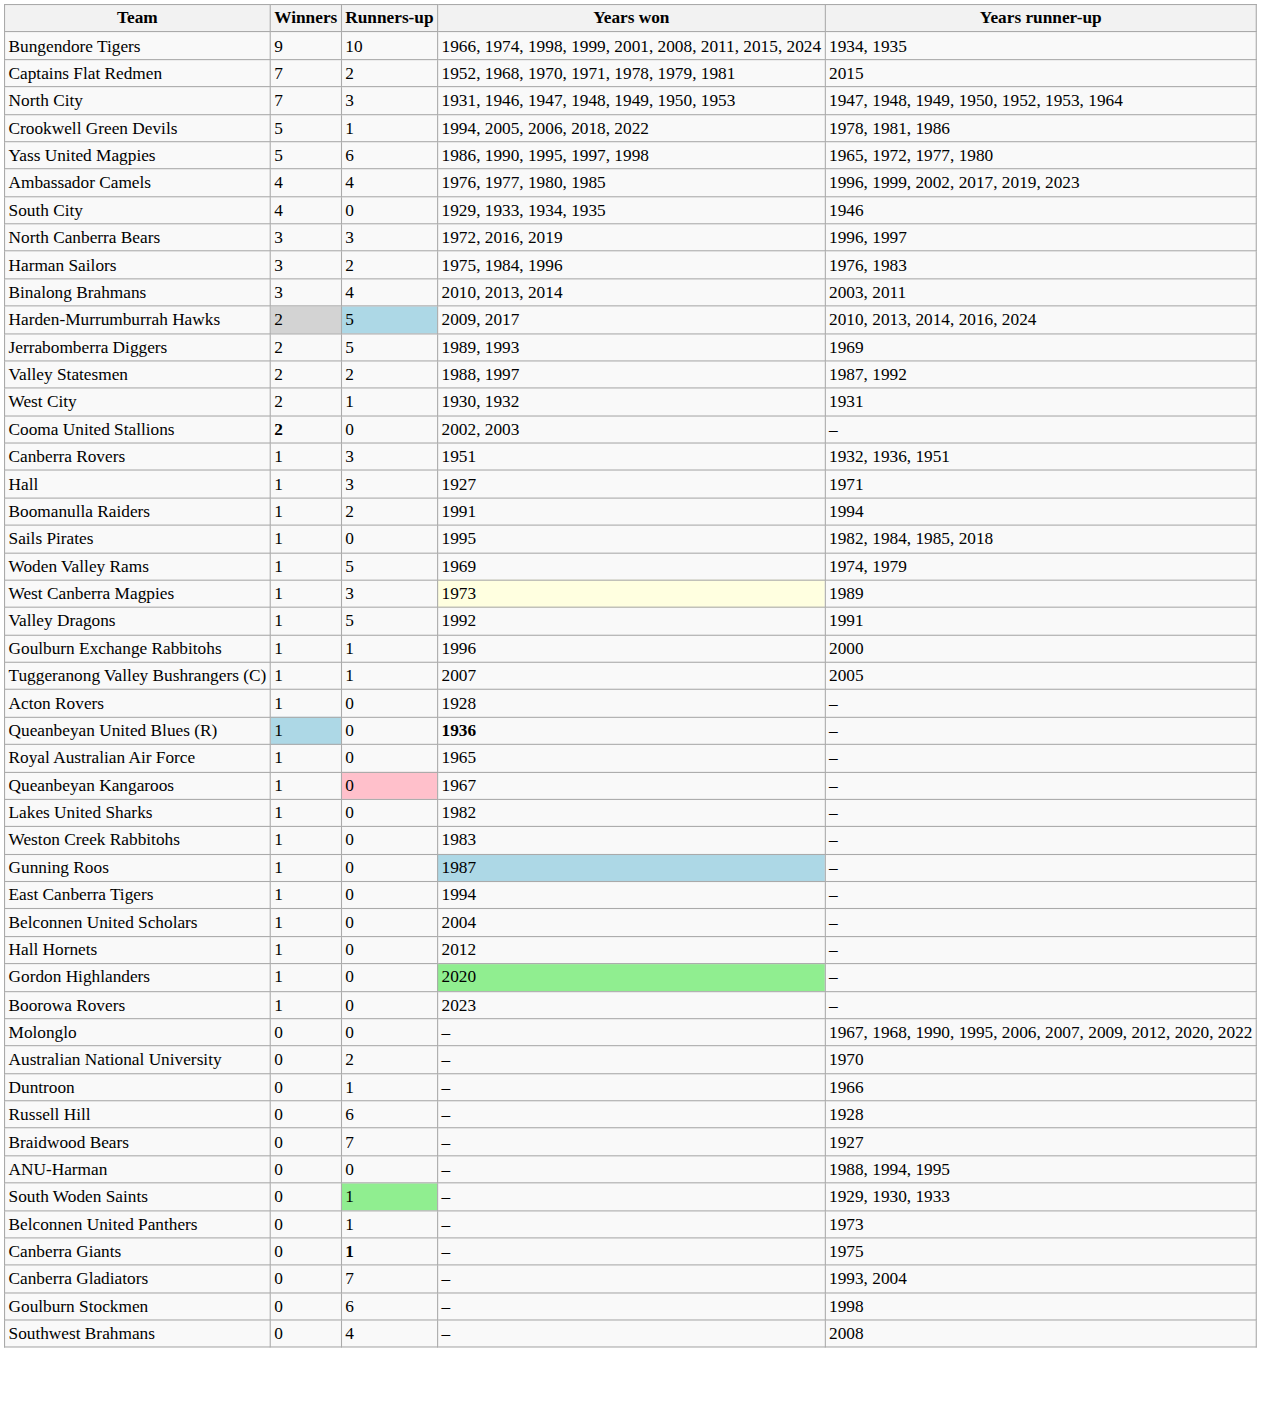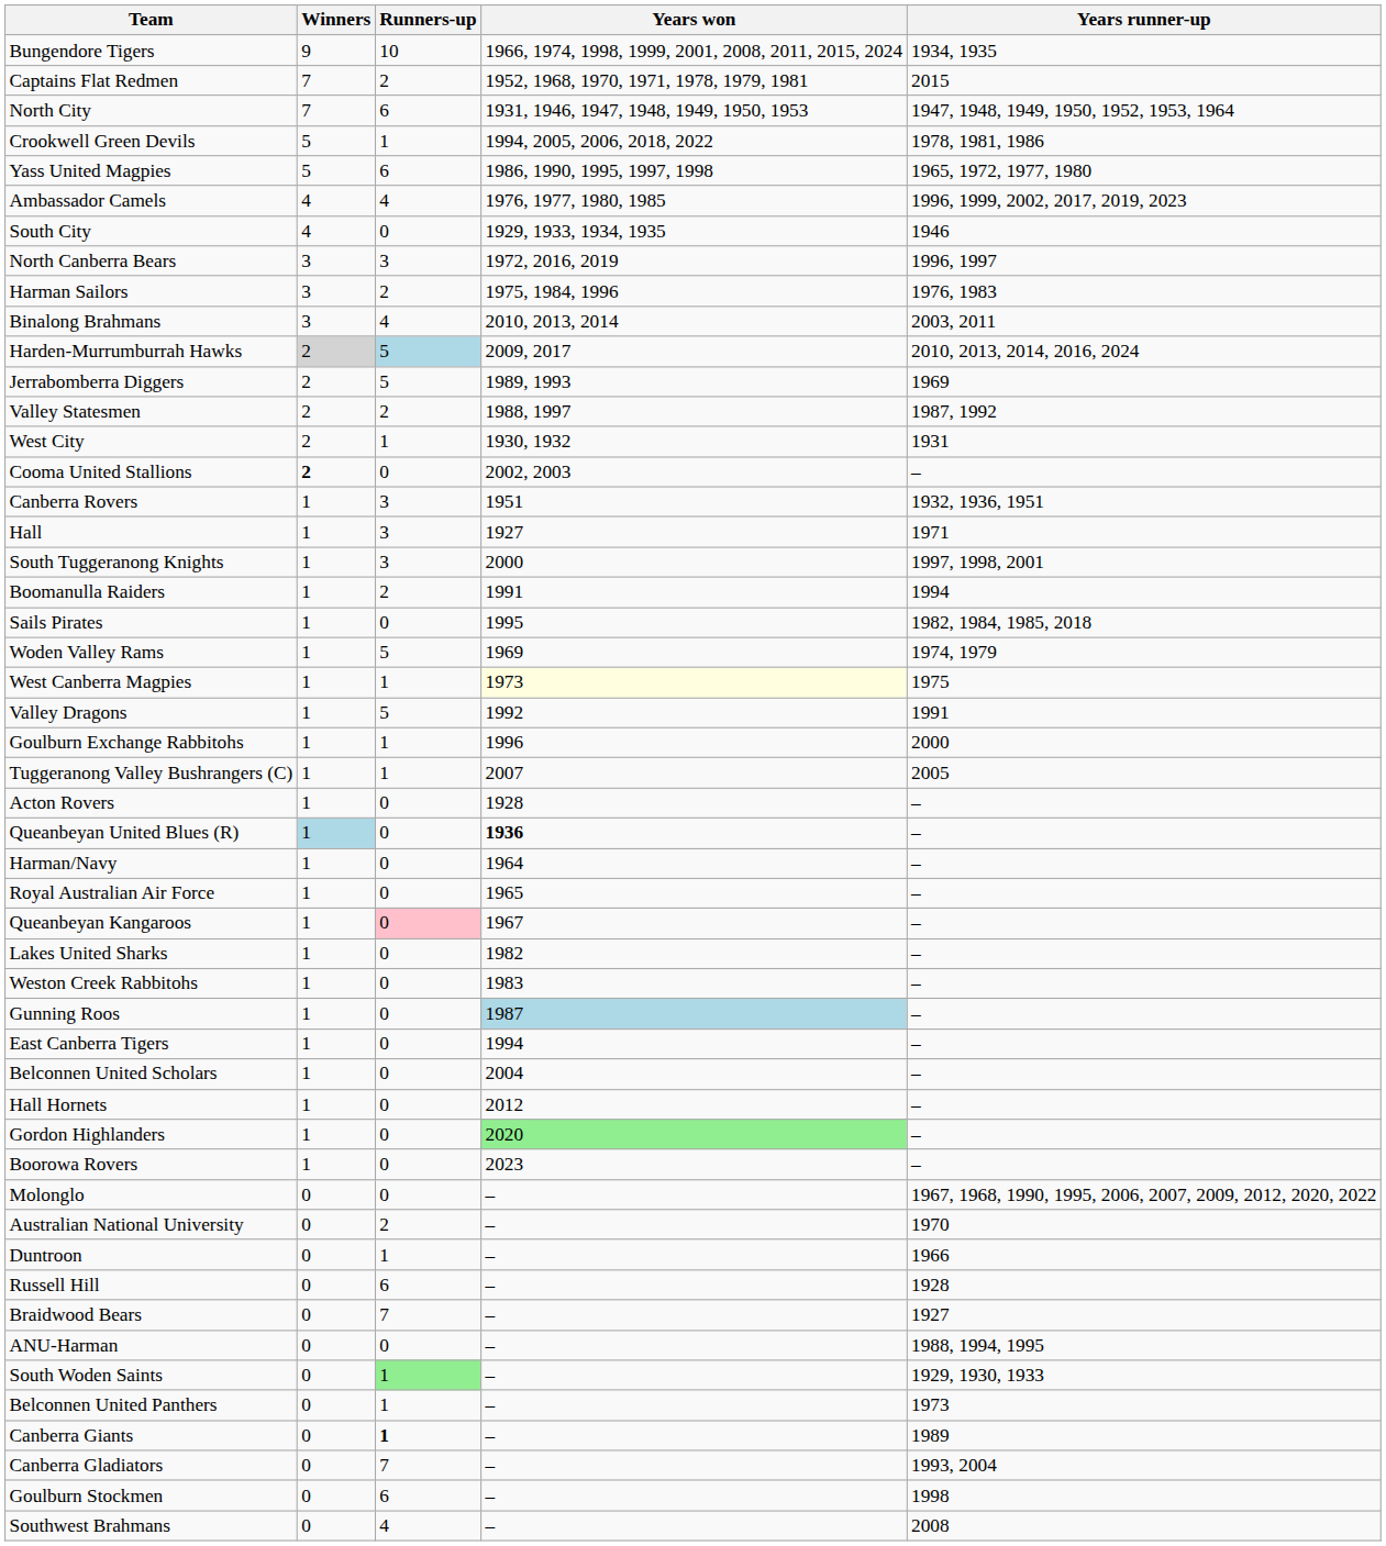 <table class="wikitable sortable">
 <tr>
 <th>Team</th>
 <th>Winners</th>
 <th>Runners-up</th>
 <th>Years won</th>
 <th>Years runner-up</th>
 </tr>
 <tr>
 <td> Bungendore Tigers</td>
 <td>9</td>
 <td>10</td>
 <td>1966, 1974, 1998, 1999, 2001, 2008, 2011, 2015, 2024</td>
 <td>1934, 1935</td>
 </tr>
 <tr>
 <td> Captains Flat Redmen</td>
 <td>7</td>
 <td>2</td>
 <td>1952, 1968, 1970, 1971, 1978, 1979, 1981</td>
 <td>2015</td>
 </tr>
 <tr>
 <td> North City</td>
 <td>7</td>
-<td>3</td>
+<td>6</td>
 <td>1931, 1946, 1947, 1948, 1949, 1950, 1953</td>
 <td>1947, 1948, 1949, 1950, 1952, 1953, 1964</td>
 </tr>
 <tr>
 <td> Crookwell Green Devils</td>
 <td>5</td>
 <td>1</td>
 <td>1994, 2005, 2006, 2018, 2022</td>
 <td>1978, 1981, 1986</td>
 </tr>
 <tr>
 <td> Yass United Magpies</td>
 <td>5</td>
 <td>6</td>
 <td>1986, 1990, 1995, 1997, 1998</td>
 <td>1965, 1972, 1977, 1980</td>
 </tr>
 <tr>
 <td> Ambassador Camels</td>
 <td>4</td>
 <td>4</td>
 <td>1976, 1977, 1980, 1985</td>
 <td>1996, 1999, 2002, 2017, 2019, 2023</td>
 </tr>
 <tr>
 <td> South City</td>
 <td>4</td>
 <td>0</td>
 <td>1929, 1933, 1934, 1935</td>
 <td>1946</td>
 </tr>
 <tr>
 <td><em></em> North Canberra Bears</td>
 <td>3</td>
 <td>3</td>
 <td>1972, 2016, 2019</td>
 <td>1996, 1997</td>
 </tr>
 <tr>
 <td> Harman Sailors</td>
 <td>3</td>
 <td>2</td>
 <td>1975, 1984, 1996</td>
 <td>1976, 1983</td>
 </tr>
 <tr>
 <td> Binalong Brahmans</td>
 <td>3</td>
 <td>4</td>
 <td>2010, 2013, 2014</td>
 <td>2003, 2011</td>
 </tr>
 <tr>
 <td> Harden-Murrumburrah Hawks</td>
 <td style="background: lightgrey;">2</td>
 <td style="background: lightblue;">5</td>
 <td>2009, 2017</td>
 <td>2010, 2013, 2014, 2016, 2024</td>
 </tr>
 <tr>
 <td> Jerrabomberra Diggers</td>
 <td>2</td>
 <td>5</td>
 <td>1989, 1993</td>
 <td>1969</td>
 </tr>
 <tr>
 <td> Valley Statesmen</td>
 <td>2</td>
 <td>2</td>
 <td>1988, 1997</td>
 <td>1987, 1992</td>
 </tr>
 <tr>
 <td> West City</td>
 <td>2</td>
 <td>1</td>
 <td>1930, 1932</td>
 <td>1931</td>
 </tr>
 <tr>
 <td> Cooma United Stallions</td>
 <td><strong>2</strong></td>
 <td>0</td>
 <td>2002, 2003</td>
 <td>–</td>
 </tr>
 <tr>
 <td> Canberra Rovers</td>
 <td>1</td>
 <td>3</td>
 <td>1951</td>
 <td>1932, 1936, 1951</td>
 </tr>
 <tr>
 <td> Hall</td>
 <td>1</td>
 <td>3</td>
 <td>1927</td>
 <td>1971</td>
 </tr>
 <tr>
+<td> South Tuggeranong Knights</td>
+<td>1</td>
+<td>3</td>
+<td>2000</td>
+<td>1997, 1998, 2001</td>
+</tr>
+<tr>
 <td> Boomanulla Raiders</td>
 <td>1</td>
 <td>2</td>
 <td>1991</td>
 <td>1994</td>
 </tr>
 <tr>
 <td> Sails Pirates</td>
 <td>1</td>
 <td>0</td>
 <td>1995</td>
 <td>1982, 1984, 1985, 2018</td>
 </tr>
 <tr>
 <td> Woden Valley Rams</td>
 <td>1</td>
 <td>5</td>
 <td>1969</td>
 <td>1974, 1979</td>
 </tr>
 <tr>
 <td> West Canberra Magpies</td>
 <td>1</td>
-<td>3</td>
+<td>1</td>
 <td style="background: lightyellow;">1973</td>
-<td>1989</td>
+<td>1975</td>
 </tr>
 <tr>
 <td> Valley Dragons</td>
 <td>1</td>
 <td>5</td>
 <td>1992</td>
 <td>1991</td>
 </tr>
 <tr>
 <td> Goulburn Exchange Rabbitohs</td>
 <td>1</td>
 <td>1</td>
 <td>1996</td>
 <td>2000</td>
 </tr>
 <tr>
 <td> Tuggeranong Valley Bushrangers (C)</td>
 <td>1</td>
 <td>1</td>
 <td>2007</td>
 <td>2005</td>
 </tr>
 <tr>
 <td> Acton Rovers</td>
 <td>1</td>
 <td>0</td>
 <td>1928</td>
 <td>–</td>
 </tr>
 <tr>
 <td> Queanbeyan United Blues (R)</td>
 <td style="background: lightblue;">1</td>
 <td>0</td>
 <td><strong>1936</strong></td>
+<td>–</td>
+</tr>
+<tr>
+<td> Harman/Navy</td>
+<td>1</td>
+<td>0</td>
+<td>1964</td>
 <td>–</td>
 </tr>
 <tr>
 <td> Royal Australian Air Force</td>
 <td>1</td>
 <td>0</td>
 <td>1965</td>
 <td>–</td>
 </tr>
 <tr>
 <td> Queanbeyan Kangaroos</td>
 <td>1</td>
 <td style="background: pink;">0</td>
 <td>1967</td>
 <td>–</td>
 </tr>
 <tr>
 <td> Lakes United Sharks</td>
 <td>1</td>
 <td>0</td>
 <td>1982</td>
 <td>–</td>
 </tr>
 <tr>
 <td> Weston Creek Rabbitohs</td>
 <td>1</td>
 <td>0</td>
 <td>1983</td>
 <td>–</td>
 </tr>
 <tr>
 <td> Gunning Roos</td>
 <td>1</td>
 <td>0</td>
 <td style="background: lightblue;">1987</td>
 <td>–</td>
 </tr>
 <tr>
 <td> East Canberra Tigers</td>
 <td>1</td>
 <td>0</td>
 <td>1994</td>
 <td>–</td>
 </tr>
 <tr>
 <td> Belconnen United Scholars</td>
 <td>1</td>
 <td>0</td>
 <td>2004</td>
 <td>–</td>
 </tr>
 <tr>
 <td> Hall Hornets</td>
 <td>1</td>
 <td>0</td>
 <td>2012</td>
 <td>–</td>
 </tr>
 <tr>
 <td> Gordon Highlanders</td>
 <td>1</td>
 <td>0</td>
 <td style="background: lightgreen;">2020</td>
 <td>–</td>
 </tr>
 <tr>
 <td> Boorowa Rovers</td>
 <td>1</td>
 <td>0</td>
 <td>2023</td>
 <td>–</td>
 </tr>
 <tr>
 <td> Molonglo</td>
 <td>0</td>
 <td>0</td>
 <td>–</td>
 <td>1967, 1968, 1990, 1995, 2006, 2007, 2009, 2012, 2020, 2022</td>
 </tr>
 <tr>
 <td> Australian National University</td>
 <td>0</td>
 <td>2</td>
 <td>–</td>
 <td>1970</td>
 </tr>
 <tr>
 <td> Duntroon</td>
 <td>0</td>
 <td>1</td>
 <td>–</td>
 <td>1966</td>
 </tr>
 <tr>
 <td> Russell Hill</td>
 <td>0</td>
 <td>6</td>
 <td>–</td>
 <td>1928</td>
 </tr>
 <tr>
 <td> Braidwood Bears</td>
 <td>0</td>
 <td>7</td>
 <td>–</td>
 <td>1927</td>
 </tr>
 <tr>
 <td> ANU-Harman</td>
 <td>0</td>
 <td>0</td>
 <td>–</td>
 <td>1988, 1994, 1995</td>
 </tr>
 <tr>
 <td> South Woden Saints</td>
 <td>0</td>
 <td style="background: lightgreen;">1</td>
 <td>–</td>
 <td>1929, 1930, 1933</td>
 </tr>
 <tr>
 <td> Belconnen United Panthers</td>
 <td>0</td>
 <td>1</td>
 <td>–</td>
 <td>1973</td>
 </tr>
 <tr>
 <td> Canberra Giants</td>
 <td>0</td>
 <td><strong>1</strong></td>
 <td>–</td>
-<td>1975</td>
+<td>1989</td>
 </tr>
 <tr>
 <td> Canberra Gladiators</td>
 <td>0</td>
 <td>7</td>
 <td>–</td>
 <td>1993, 2004</td>
 </tr>
 <tr>
 <td> Goulburn Stockmen</td>
 <td>0</td>
 <td>6</td>
 <td>–</td>
 <td>1998</td>
 </tr>
 <tr>
 <td> Southwest Brahmans</td>
 <td>0</td>
 <td>4</td>
 <td>–</td>
 <td>2008</td>
 </tr>
 </table>
